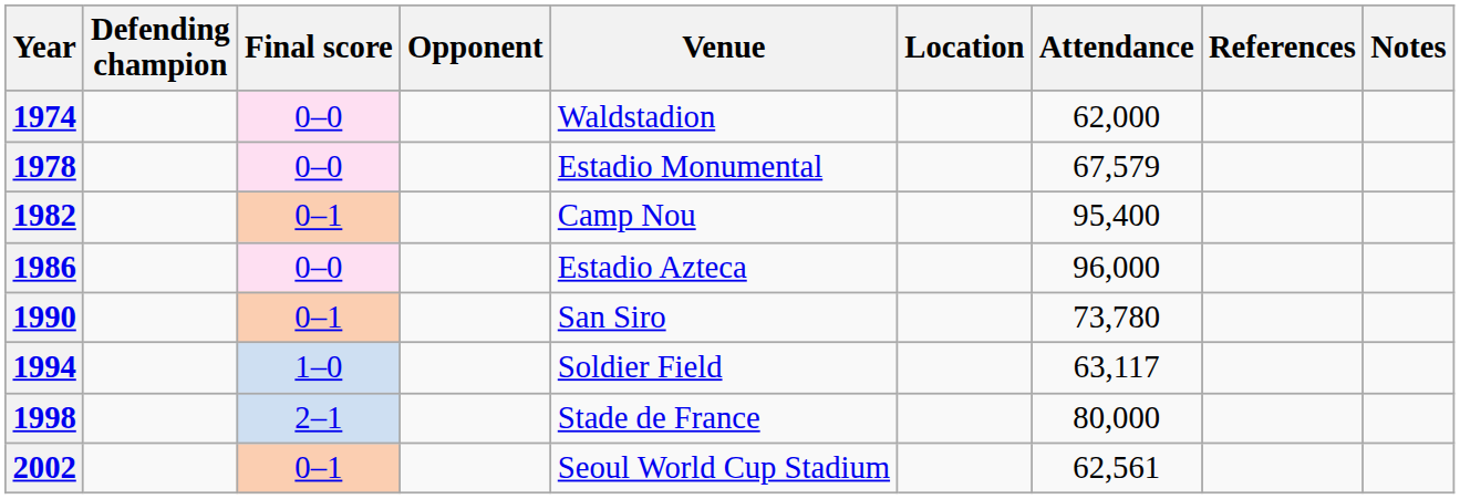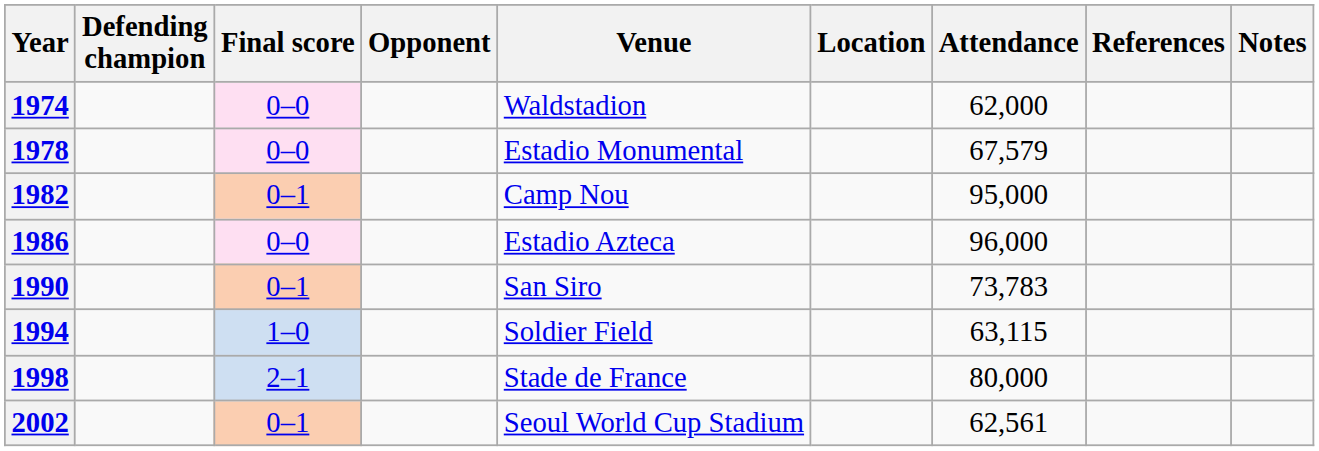 <table class="sortable plainrowheaders wikitable">
 <tr>
 <th scope="col">Year</th>
 <th scope="col">Defending<br>champion</th>
 <th scope="col">Final score</th>
 <th scope="col">Opponent</th>
 <th scope="col">Venue</th>
 <th scope="col">Location</th>
 <th scope="col">Attendance</th>
 <th scope="col" class="unsortable">References</th>
 <th scope="col">Notes</th>
 </tr>
 <tr>
 <th scope="row" style=text-align:center><a href='#'>1974</a></th>
 <td align=right></td>
 <td align=center bgcolor="#fedff2"><a href='#'>0–0</a></td>
 <td></td>
 <td><a href='#'>Waldstadion</a></td>
 <td></td>
 <td align=center>62,000</td>
 <td align=center></td>
 <td align=left></td>
 </tr>
 <tr>
 <th scope="row" style=text-align:center><a href='#'>1978</a></th>
 <td align=right></td>
 <td align=center bgcolor="#fedff2"><a href='#'>0–0</a></td>
 <td></td>
 <td><a href='#'>Estadio Monumental</a></td>
 <td></td>
 <td align=center>67,579</td>
 <td align=center></td>
 <td align=left></td>
 </tr>
 <tr>
 <th scope="row" style=text-align:center><a href='#'>1982</a></th>
 <td align=right></td>
 <td align=center bgcolor="#FBCEB1"><a href='#'>0–1</a></td>
 <td></td>
 <td><a href='#'>Camp Nou</a></td>
 <td></td>
-<td align=center>95,400</td>
+<td align=center>95,000</td>
 <td align=center></td>
 <td align=left></td>
 </tr>
 <tr>
 <th scope="row" style=text-align:center><a href='#'>1986</a></th>
 <td align=right></td>
 <td align=center bgcolor="#fedff2"><a href='#'>0–0</a></td>
 <td></td>
 <td><a href='#'>Estadio Azteca</a></td>
 <td></td>
 <td align=center>96,000</td>
 <td align=center></td>
 <td align=left></td>
 </tr>
 <tr>
 <th scope="row" style=text-align:center><a href='#'>1990</a></th>
 <td align=right></td>
 <td align=center bgcolor="#FBCEB1"><a href='#'>0–1</a></td>
 <td></td>
 <td><a href='#'>San Siro</a></td>
 <td></td>
-<td align=center>73,780</td>
+<td align=center>73,783</td>
 <td align=center></td>
 <td align=left></td>
 </tr>
 <tr>
 <th scope="row" style=text-align:center><a href='#'>1994</a></th>
 <td align=right></td>
 <td align=center bgcolor="#cedff2"><a href='#'>1–0</a></td>
 <td></td>
 <td><a href='#'>Soldier Field</a></td>
 <td></td>
-<td align=center>63,117</td>
+<td align=center>63,115</td>
 <td align=center></td>
 <td align=left></td>
 </tr>
 <tr>
 <th scope="row" style=text-align:center><a href='#'>1998</a></th>
 <td align=right></td>
 <td align=center bgcolor="#cedff2"><a href='#'>2–1</a></td>
 <td></td>
 <td><a href='#'>Stade de France</a></td>
 <td></td>
 <td align=center>80,000</td>
 <td align=center></td>
 <td align=left></td>
 </tr>
 <tr>
 <th scope="row" style=text-align:center><a href='#'>2002</a></th>
 <td align=right></td>
 <td align=center bgcolor="#FBCEB1"><a href='#'>0–1</a></td>
 <td></td>
 <td><a href='#'>Seoul World Cup Stadium</a></td>
 <td></td>
 <td align=center>62,561</td>
 <td align=center></td>
 <td align=left></td>
 </tr>
 </table>
